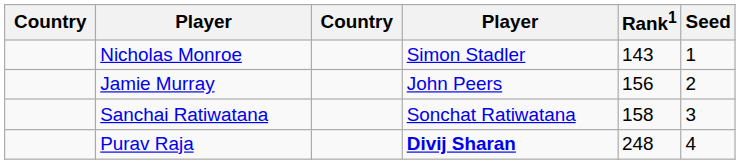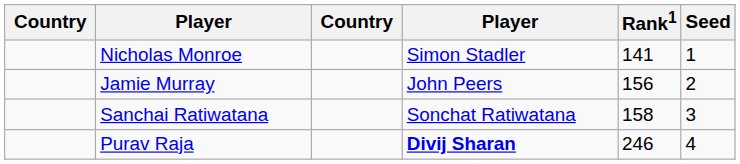 <table class="sortable wikitable">
 <tr>
 <th width="70">Country</th>
 <th width="175">Player</th>
 <th width="70">Country</th>
 <th width="175">Player</th>
 <th>Rank<sup>1</sup></th>
 <th>Seed</th>
 </tr>
 <tr>
 <td></td>
 <td><a href='#'>Nicholas Monroe</a></td>
 <td></td>
 <td><a href='#'>Simon Stadler</a></td>
-<td>143</td>
+<td>141</td>
 <td>1</td>
 </tr>
 <tr>
 <td></td>
 <td><a href='#'>Jamie Murray</a></td>
 <td></td>
 <td><a href='#'>John Peers</a></td>
 <td>156</td>
 <td>2</td>
 </tr>
 <tr>
 <td></td>
 <td><a href='#'>Sanchai Ratiwatana</a></td>
 <td></td>
 <td><a href='#'>Sonchat Ratiwatana</a></td>
 <td>158</td>
 <td>3</td>
 </tr>
 <tr>
 <td></td>
 <td><a href='#'>Purav Raja</a></td>
 <td></td>
 <td><strong><a href='#'>Divij Sharan</a></strong></td>
-<td>248</td>
+<td>246</td>
 <td>4</td>
 </tr>
 </table>
